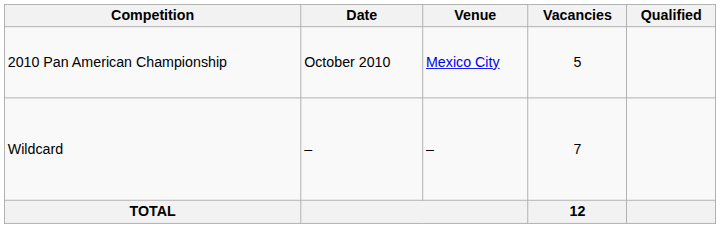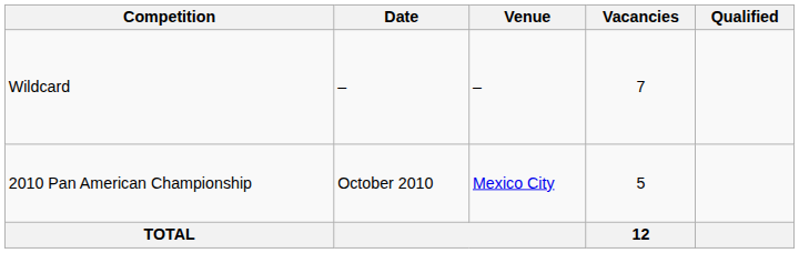 <table class="wikitable" width=800>
 <tr>
 <th>Competition</th>
 <th>Date</th>
 <th>Venue</th>
 <th>Vacancies</th>
 <th>Qualified</th>
 </tr>
 <tr>
+<td>Wildcard</td>
+<td>–</td>
+<td>–</td>
+<td align="center">7</td>
+<td><br><br><br><br><br><br></td>
+</tr>
+<tr>
 <td>2010 Pan American Championship</td>
 <td>October 2010</td>
 <td> <a href='#'>Mexico City</a></td>
 <td align="center">5</td>
 <td> <br><br>  <br>  <br></td>
-</tr>
-<tr>
-<td>Wildcard</td>
-<td>–</td>
-<td>–</td>
-<td align="center">7</td>
-<td><br><br><br><br><br><br></td>
 </tr>
 <tr>
 <th>TOTAL</th>
 <th colspan="2"></th>
 <th>12</th>
 <th></th>
 </tr>
 </table>
